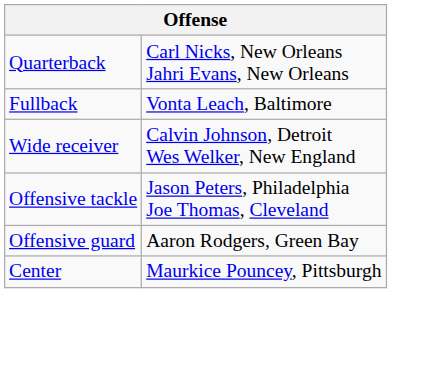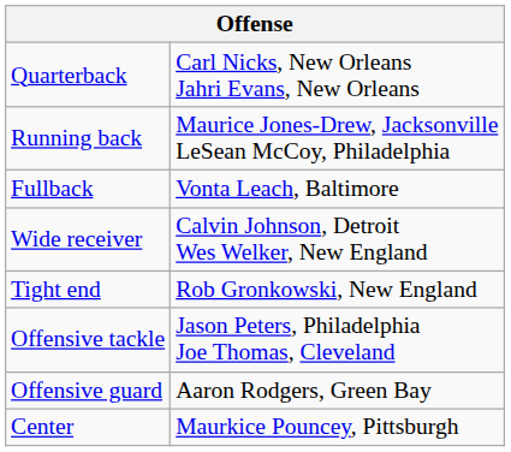 <table class="wikitable">
 <tr>
 <th colspan="2">Offense</th>
 </tr>
 <tr>
 <td><a href='#'>Quarterback</a></td>
 <td><a href='#'>Carl Nicks</a>, New Orleans<br><a href='#'>Jahri Evans</a>, New Orleans</td>
 </tr>
 <tr>
+<td><a href='#'>Running back</a></td>
+<td><a href='#'>Maurice Jones-Drew</a>, <a href='#'>Jacksonville</a><br>LeSean McCoy, Philadelphia</td>
+</tr>
+<tr>
 <td><a href='#'>Fullback</a></td>
 <td><a href='#'>Vonta Leach</a>, Baltimore</td>
 </tr>
 <tr>
 <td><a href='#'>Wide receiver</a></td>
 <td><a href='#'>Calvin Johnson</a>, Detroit<br><a href='#'>Wes Welker</a>, New England</td>
+</tr>
+<tr>
+<td><a href='#'>Tight end</a></td>
+<td><a href='#'>Rob Gronkowski</a>, New England</td>
 </tr>
 <tr>
 <td><a href='#'>Offensive tackle</a></td>
 <td><a href='#'>Jason Peters</a>, Philadelphia<br><a href='#'>Joe Thomas</a>, <a href='#'>Cleveland</a></td>
 </tr>
 <tr>
 <td><a href='#'>Offensive guard</a></td>
 <td>Aaron Rodgers, Green Bay</td>
 </tr>
 <tr>
 <td><a href='#'>Center</a></td>
 <td><a href='#'>Maurkice Pouncey</a>, Pittsburgh</td>
 </tr>
 </table>
